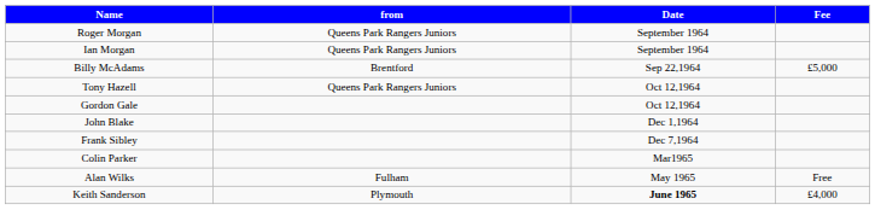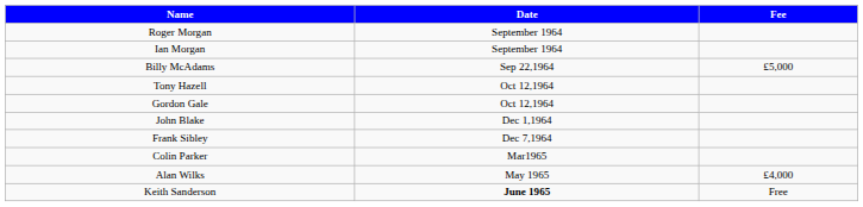 <table class="wikitable" style="text-align:center; font-size:90%; width:90%;">
 <tr>
 <th style="background:#0000FF; color:#FFFFFF; text-align:center;"><strong>Name</strong></th>
-<th style="background:#0000FF; color:#FFFFFF; text-align:center;">from</th>
 <th style="background:#0000FF; color:#FFFFFF; text-align:center;">Date</th>
 <th style="background:#0000FF; color:#FFFFFF; text-align:center;">Fee</th>
 </tr>
 <tr>
 <td>Roger Morgan</td>
-<td>Queens Park Rangers Juniors</td>
 <td>September 1964</td>
 <td></td>
 </tr>
 <tr>
 <td>Ian Morgan</td>
-<td>Queens Park Rangers Juniors</td>
 <td>September 1964</td>
 <td></td>
 </tr>
 <tr>
 <td>Billy McAdams</td>
-<td>Brentford</td>
 <td>Sep 22,1964</td>
 <td>£5,000</td>
 </tr>
 <tr>
 <td>Tony Hazell</td>
-<td>Queens Park Rangers Juniors</td>
 <td>Oct 12,1964</td>
 <td></td>
 </tr>
 <tr>
 <td>Gordon Gale</td>
-<td></td>
 <td>Oct 12,1964</td>
 <td></td>
 </tr>
 <tr>
 <td>John Blake</td>
-<td></td>
 <td>Dec 1,1964</td>
 <td></td>
 </tr>
 <tr>
 <td>Frank Sibley</td>
-<td></td>
 <td>Dec 7,1964</td>
 <td></td>
 </tr>
 <tr>
 <td>Colin Parker</td>
-<td></td>
 <td>Mar1965</td>
 <td></td>
 </tr>
 <tr>
 <td>Alan Wilks</td>
-<td>Fulham</td>
 <td>May 1965</td>
-<td>Free</td>
+<td>£4,000</td>
 </tr>
 <tr>
 <td>Keith Sanderson</td>
-<td>Plymouth</td>
 <td><strong>June 1965</strong></td>
-<td>£4,000</td>
+<td>Free</td>
 </tr>
 </table>
